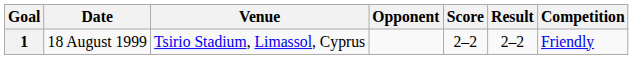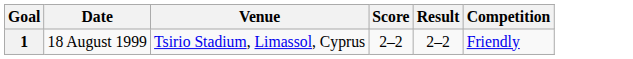 <table class="wikitable sortable">
 <tr>
 <th>Goal</th>
 <th>Date</th>
 <th>Venue</th>
-<th>Opponent</th>
 <th>Score</th>
 <th>Result</th>
 <th>Competition</th>
 </tr>
 <tr>
 <th>1</th>
 <td>18 August 1999</td>
 <td><a href='#'>Tsirio Stadium</a>, <a href='#'>Limassol</a>, Cyprus</td>
-<td></td>
 <td align="center">2–2</td>
 <td align="center">2–2</td>
 <td><a href='#'>Friendly</a></td>
 </tr>
 </table>
